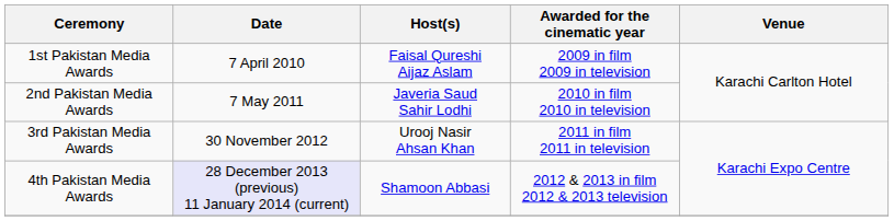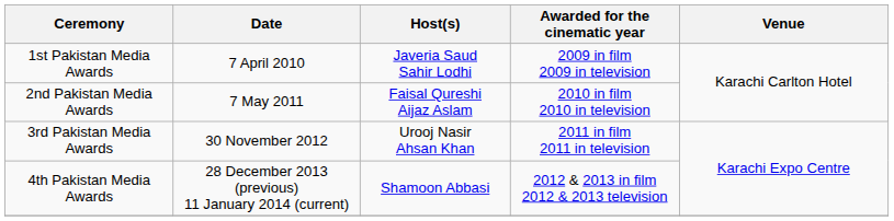 <table class="sortable wikitable" style="text-align: center">
 <tr>
 <th data-sort-type="number" style="width:180px;">Ceremony</th>
 <th style="width:200px;">Date</th>
 <th style="width:160px;">Host(s)</th>
 <th style="width:180px;">Awarded for the cinematic year</th>
 <th style="width:225px;">Venue</th>
 </tr>
 <tr>
 <td>1st Pakistan Media Awards</td>
 <td>7 April 2010</td>
-<td><a href='#'>Faisal Qureshi</a><br><a href='#'>Aijaz Aslam</a></td>
+<td><a href='#'>Javeria Saud</a><br><a href='#'>Sahir Lodhi</a></td>
 <td><a href='#'>2009 in film</a><br><a href='#'>2009 in television</a></td>
 <td rowspan="2">Karachi Carlton Hotel</td>
 </tr>
 <tr>
 <td>2nd Pakistan Media Awards</td>
 <td>7 May 2011</td>
-<td><a href='#'>Javeria Saud</a><br><a href='#'>Sahir Lodhi</a></td>
+<td><a href='#'>Faisal Qureshi</a><br><a href='#'>Aijaz Aslam</a></td>
 <td><a href='#'>2010 in film</a><br><a href='#'>2010 in television</a></td>
 </tr>
 <tr>
 <td>3rd Pakistan Media Awards</td>
 <td>30 November 2012</td>
 <td>Urooj Nasir <br><a href='#'>Ahsan Khan</a></td>
 <td><a href='#'>2011 in film</a><br><a href='#'>2011 in television</a></td>
 <td rowspan="2"><a href='#'>Karachi Expo Centre</a></td>
 </tr>
 <tr>
 <td>4th Pakistan Media Awards</td>
-<td style="background: lavender;">28 December 2013 (previous)<br>11 January 2014 (current)</td>
+<td>28 December 2013 (previous)<br>11 January 2014 (current)</td>
 <td><a href='#'>Shamoon Abbasi</a></td>
 <td><a href='#'>2012</a> & <a href='#'>2013 in film</a><br><a href='#'>2012 & 2013 television</a></td>
 </tr>
 <tr>
 </tr>
 </table>
